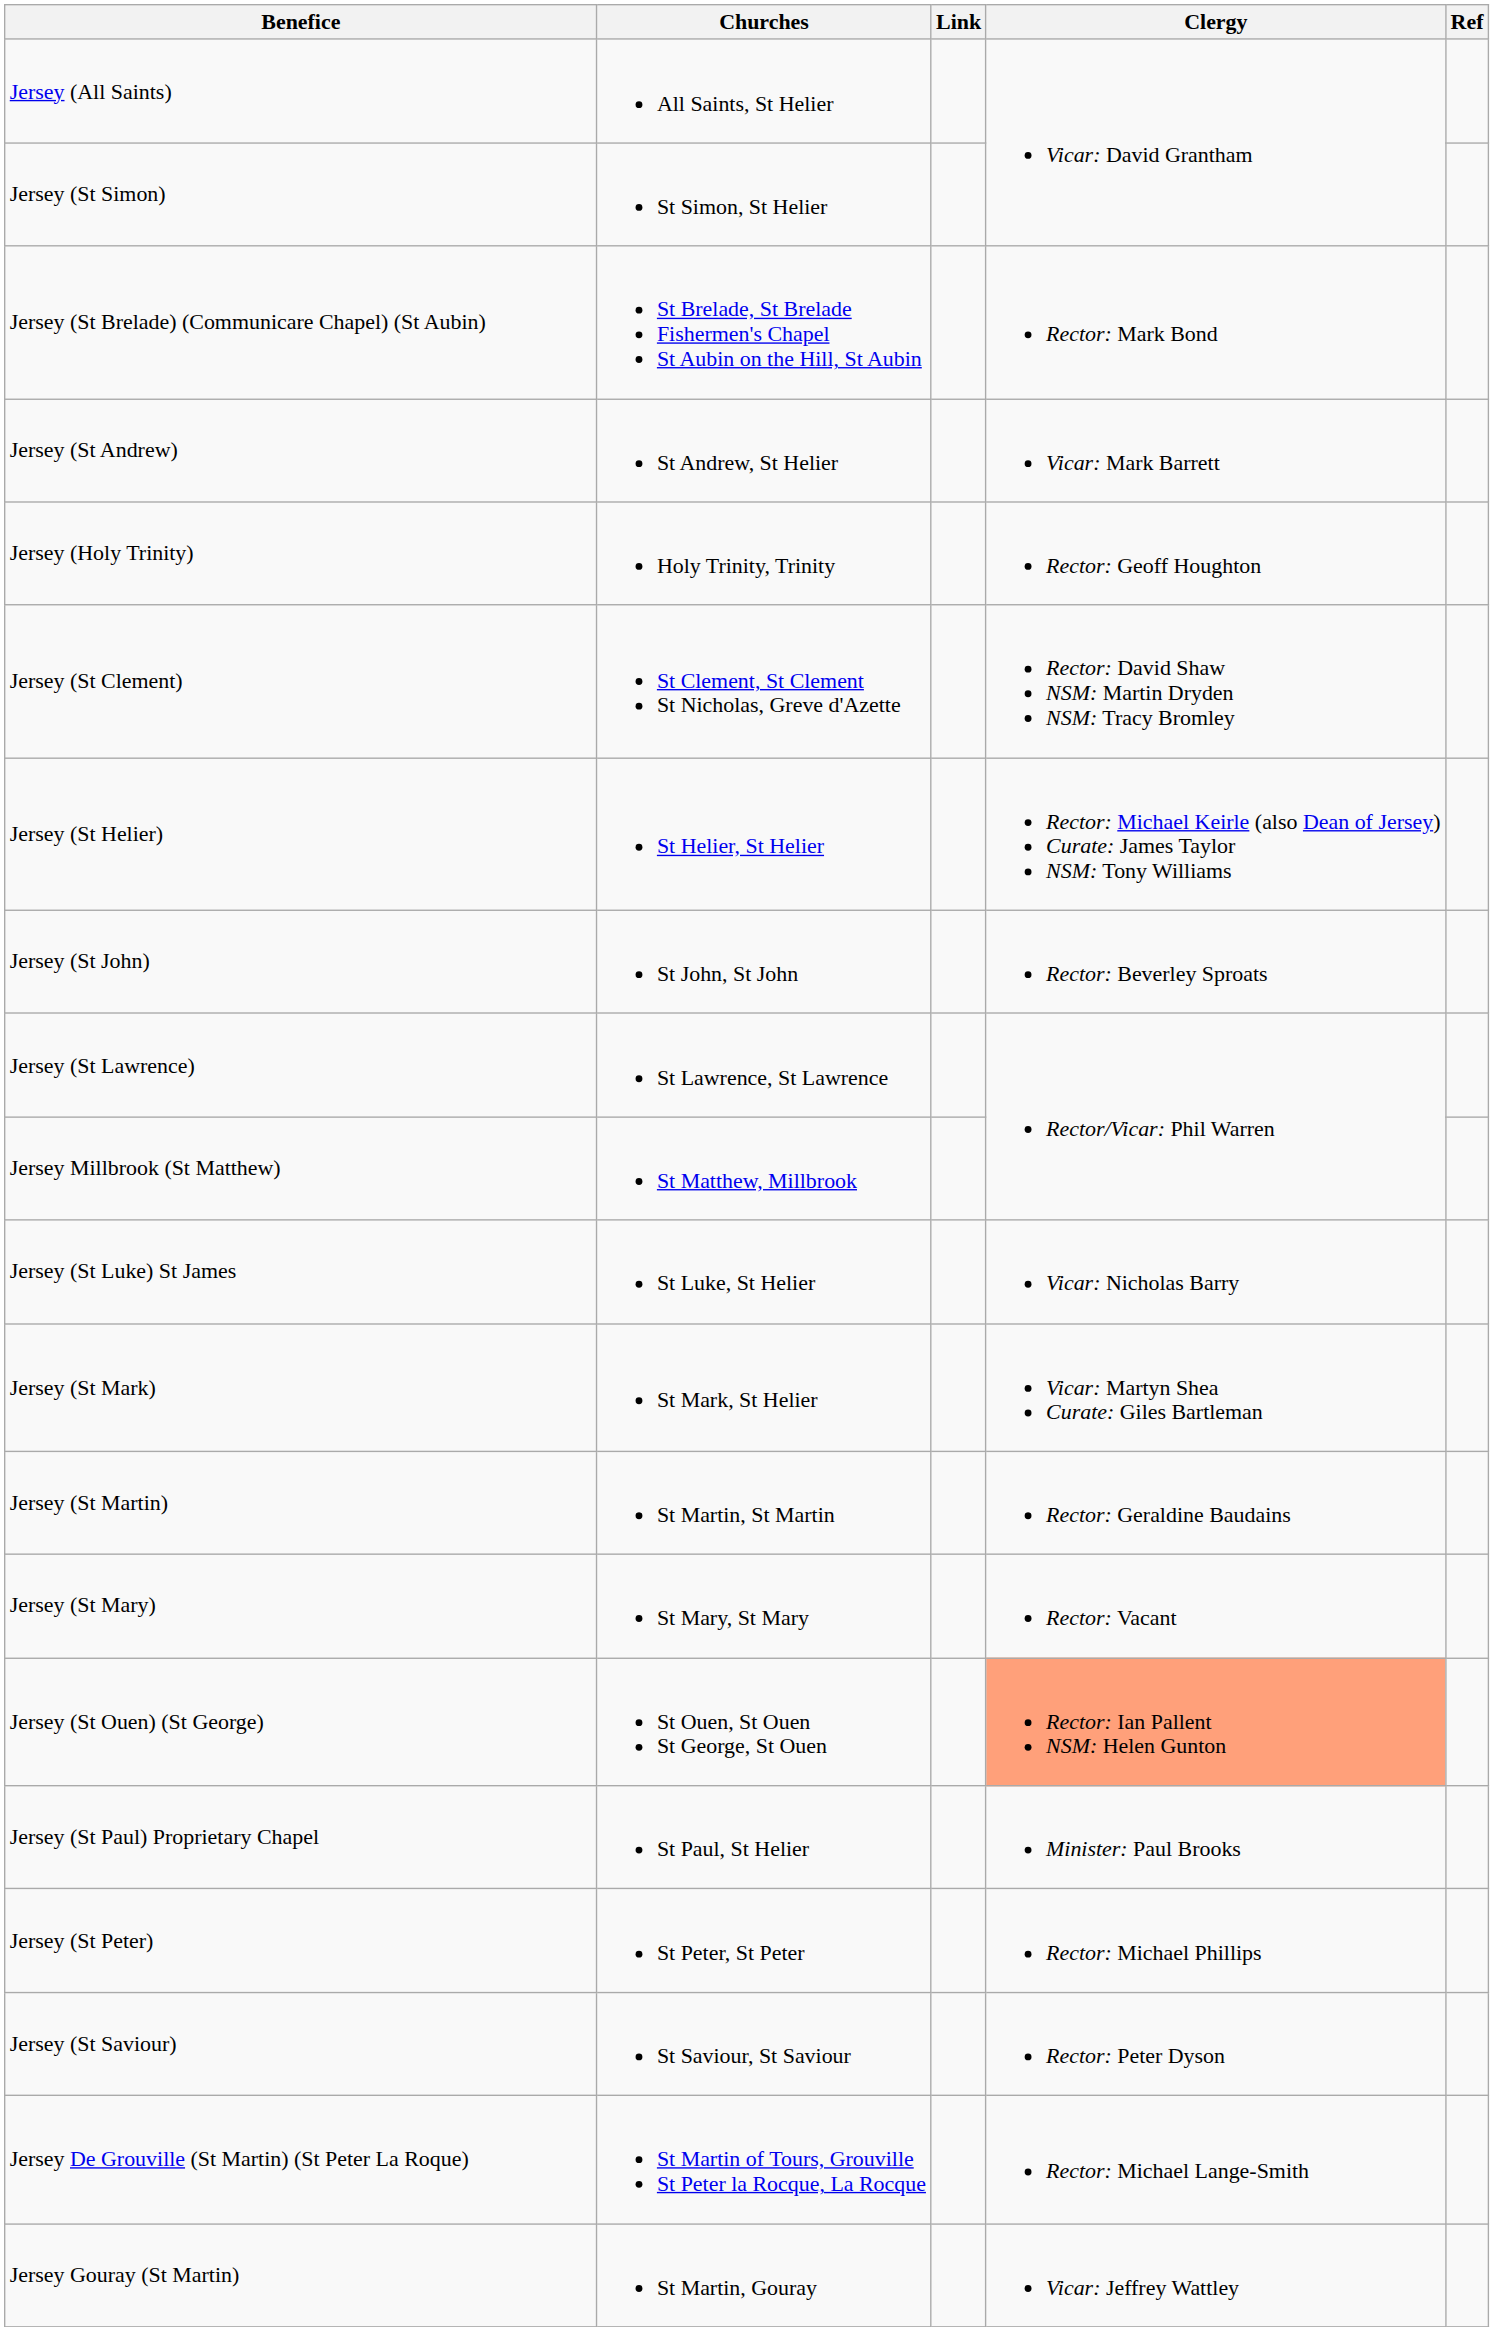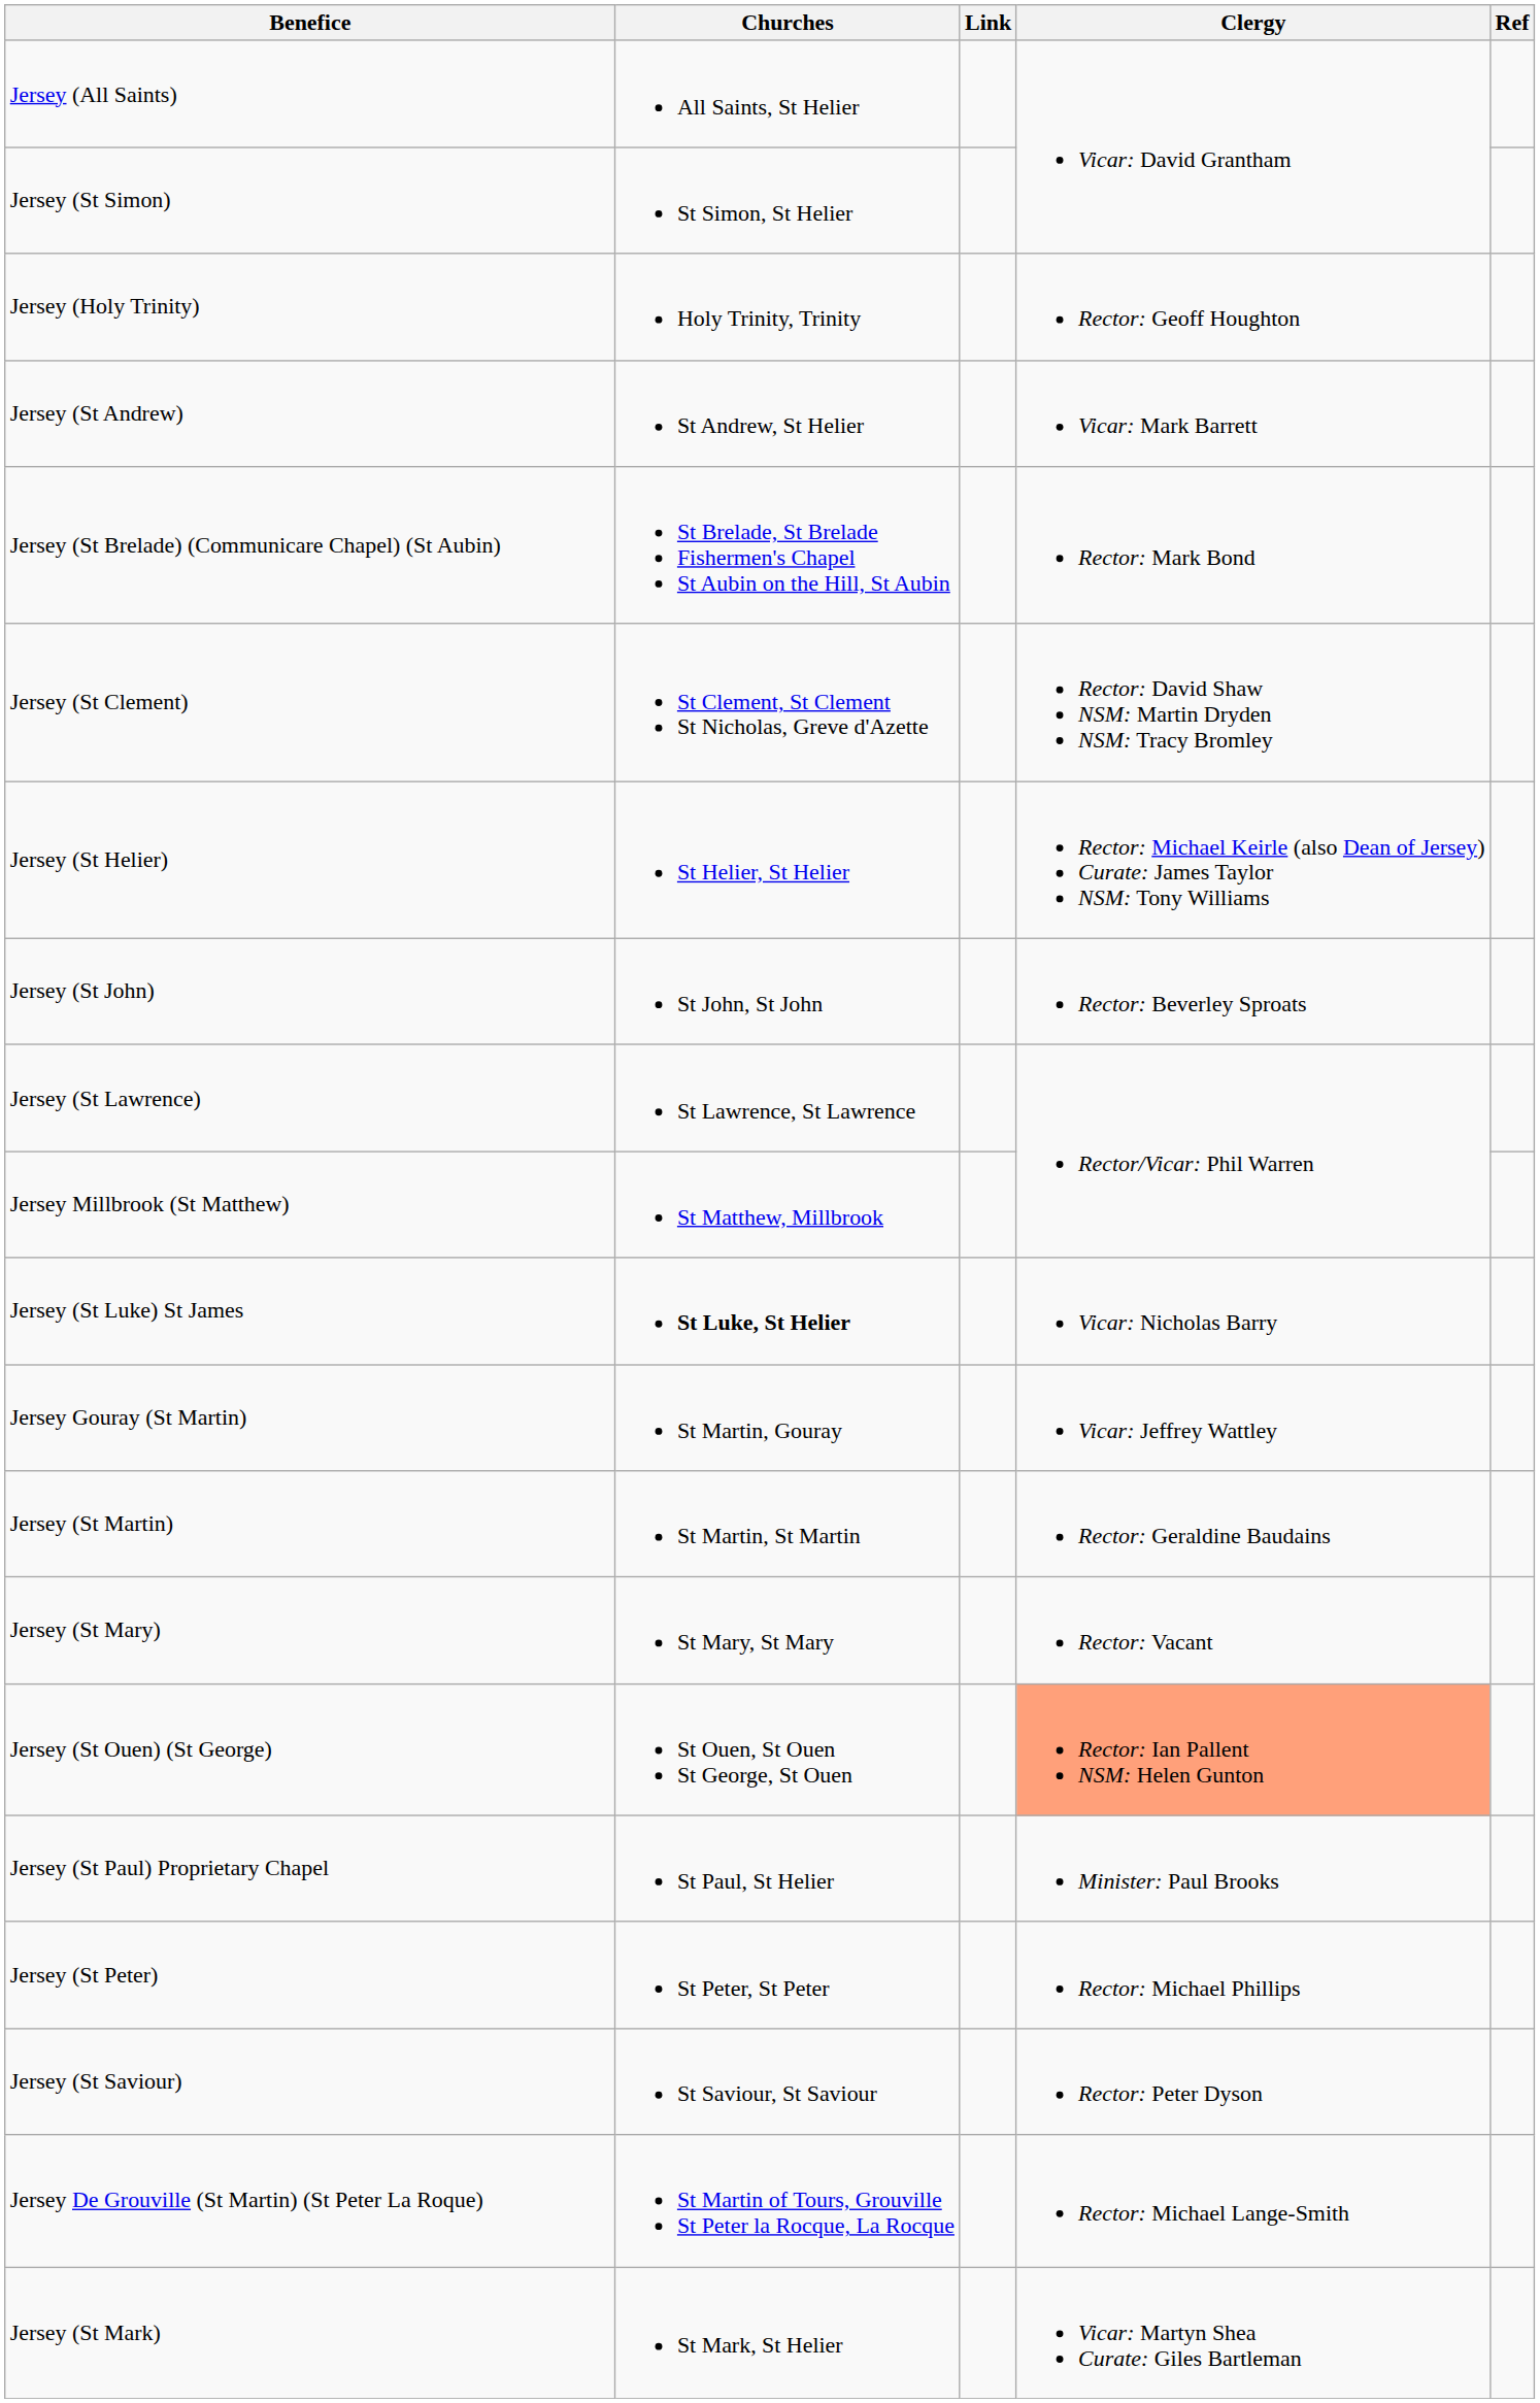 <table class="wikitable">
 <tr>
 <th style="width:425px;">Benefice</th>
 <th>Churches</th>
 <th>Link</th>
 <th>Clergy</th>
 <th>Ref</th>
 </tr>
 <tr>
 <td><a href='#'>Jersey</a> (All Saints)</td>
 <td><br><ul><li>All Saints, St Helier</li></ul></td>
 <td></td>
 <td rowspan="2"><br><ul><li><em>Vicar:</em> David Grantham</li></ul></td>
 <td></td>
 </tr>
 <tr>
 <td>Jersey (St Simon)</td>
 <td><br><ul><li>St Simon, St Helier</li></ul></td>
 <td></td>
 <td></td>
 </tr>
 <tr>
-<td>Jersey (St Brelade) (Communicare Chapel) (St Aubin)</td>
-<td><br><ul><li><a href='#'>St Brelade, St Brelade</a></li><li><a href='#'>Fishermen's Chapel</a></li><li><a href='#'>St Aubin on the Hill, St Aubin</a></li></ul></td>
+<td>Jersey (Holy Trinity)</td>
+<td><br><ul><li>Holy Trinity, Trinity</li></ul></td>
 <td></td>
-<td><br><ul><li><em>Rector:</em> Mark Bond</li></ul></td>
+<td><br><ul><li><em>Rector:</em> Geoff Houghton</li></ul></td>
 <td></td>
 </tr>
 <tr>
 <td>Jersey (St Andrew)</td>
 <td><br><ul><li>St Andrew, St Helier</li></ul></td>
 <td></td>
 <td><br><ul><li><em>Vicar:</em> Mark Barrett</li></ul></td>
 <td></td>
 </tr>
 <tr>
-<td>Jersey (Holy Trinity)</td>
-<td><br><ul><li>Holy Trinity, Trinity</li></ul></td>
+<td>Jersey (St Brelade) (Communicare Chapel) (St Aubin)</td>
+<td><br><ul><li><a href='#'>St Brelade, St Brelade</a></li><li><a href='#'>Fishermen's Chapel</a></li><li><a href='#'>St Aubin on the Hill, St Aubin</a></li></ul></td>
 <td></td>
-<td><br><ul><li><em>Rector:</em> Geoff Houghton</li></ul></td>
+<td><br><ul><li><em>Rector:</em> Mark Bond</li></ul></td>
 <td></td>
 </tr>
 <tr>
 <td>Jersey (St Clement)</td>
 <td><br><ul><li><a href='#'>St Clement, St Clement</a></li><li>St Nicholas, Greve d'Azette</li></ul></td>
 <td></td>
 <td><br><ul><li><em>Rector:</em> David Shaw</li><li><em>NSM:</em> Martin Dryden</li><li><em>NSM:</em> Tracy Bromley</li></ul></td>
 <td></td>
 </tr>
 <tr>
 <td>Jersey (St Helier)</td>
 <td><br><ul><li><a href='#'>St Helier, St Helier</a></li></ul></td>
 <td></td>
 <td><br><ul><li><em>Rector:</em> <a href='#'>Michael Keirle</a> (also <a href='#'>Dean of Jersey</a>)</li><li><em>Curate:</em> James Taylor</li><li><em>NSM:</em> Tony Williams</li></ul></td>
 <td></td>
 </tr>
 <tr>
 <td>Jersey (St John)</td>
 <td><br><ul><li>St John, St John</li></ul></td>
 <td></td>
 <td><br><ul><li><em>Rector:</em> Beverley Sproats</li></ul></td>
 <td></td>
 </tr>
 <tr>
 <td>Jersey (St Lawrence)</td>
 <td><br><ul><li>St Lawrence, St Lawrence</li></ul></td>
 <td></td>
 <td rowspan="2"><br><ul><li><em>Rector/Vicar:</em> Phil Warren</li></ul></td>
 <td></td>
 </tr>
 <tr>
 <td>Jersey Millbrook (St Matthew)</td>
 <td><br><ul><li><a href='#'>St Matthew, Millbrook</a></li></ul></td>
 <td></td>
 <td></td>
 </tr>
 <tr>
 <td>Jersey (St Luke) St James</td>
-<td><br><ul><li>St Luke, St Helier</li></ul></td>
+<td><strong><br><ul><li>St Luke, St Helier</li></ul></strong></td>
 <td></td>
 <td><br><ul><li><em>Vicar:</em> Nicholas Barry</li></ul></td>
 <td></td>
 </tr>
 <tr>
-<td>Jersey (St Mark)</td>
-<td><br><ul><li>St Mark, St Helier</li></ul></td>
+<td>Jersey Gouray (St Martin)</td>
+<td><br><ul><li>St Martin, Gouray</li></ul></td>
 <td></td>
-<td><br><ul><li><em>Vicar:</em> Martyn Shea</li><li><em>Curate:</em> Giles Bartleman</li></ul></td>
+<td><br><ul><li><em>Vicar:</em> Jeffrey Wattley</li></ul></td>
 <td></td>
 </tr>
 <tr>
 <td>Jersey (St Martin)</td>
 <td><br><ul><li>St Martin, St Martin</li></ul></td>
 <td></td>
 <td><br><ul><li><em>Rector:</em> Geraldine Baudains</li></ul></td>
 <td></td>
 </tr>
 <tr>
 <td>Jersey (St Mary)</td>
 <td><br><ul><li>St Mary, St Mary</li></ul></td>
 <td></td>
 <td><br><ul><li><em>Rector:</em> Vacant</li></ul></td>
 <td></td>
 </tr>
 <tr>
 <td>Jersey (St Ouen) (St George)</td>
 <td><br><ul><li>St Ouen, St Ouen</li><li>St George, St Ouen</li></ul></td>
 <td></td>
 <td style="background: lightsalmon;"><br><ul><li><em>Rector:</em> Ian Pallent</li><li><em>NSM:</em> Helen Gunton</li></ul></td>
 <td></td>
 </tr>
 <tr>
 <td>Jersey (St Paul) Proprietary Chapel</td>
 <td><br><ul><li>St Paul, St Helier</li></ul></td>
 <td></td>
 <td><br><ul><li><em>Minister:</em> Paul Brooks</li></ul></td>
 <td></td>
 </tr>
 <tr>
 <td>Jersey (St Peter)</td>
 <td><br><ul><li>St Peter, St Peter</li></ul></td>
 <td></td>
 <td><br><ul><li><em>Rector:</em> Michael Phillips</li></ul></td>
 <td></td>
 </tr>
 <tr>
 <td>Jersey (St Saviour)</td>
 <td><br><ul><li>St Saviour, St Saviour</li></ul></td>
 <td></td>
 <td><br><ul><li><em>Rector:</em> Peter Dyson</li></ul></td>
 <td></td>
 </tr>
 <tr>
 <td>Jersey <a href='#'>De Grouville</a> (St Martin) (St Peter La Roque)</td>
 <td><br><ul><li><a href='#'>St Martin of Tours, Grouville</a></li><li><a href='#'>St Peter la Rocque, La Rocque</a></li></ul></td>
 <td></td>
 <td><br><ul><li><em>Rector:</em> Michael Lange-Smith</li></ul></td>
 <td></td>
 </tr>
 <tr>
-<td>Jersey Gouray (St Martin)</td>
-<td><br><ul><li>St Martin, Gouray</li></ul></td>
+<td>Jersey (St Mark)</td>
+<td><br><ul><li>St Mark, St Helier</li></ul></td>
 <td></td>
-<td><br><ul><li><em>Vicar:</em> Jeffrey Wattley</li></ul></td>
+<td><br><ul><li><em>Vicar:</em> Martyn Shea</li><li><em>Curate:</em> Giles Bartleman</li></ul></td>
 <td></td>
 </tr>
 </table>
